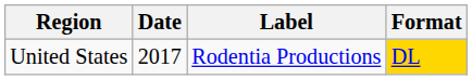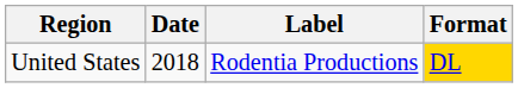 <table class="wikitable">
 <tr>
 <th>Region</th>
 <th>Date</th>
 <th>Label</th>
 <th>Format</th>
 </tr>
 <tr>
 <td>United States</td>
-<td>2017</td>
+<td>2018</td>
 <td><a href='#'>Rodentia Productions</a></td>
 <td style="background: gold;"><a href='#'>DL</a></td>
 </tr>
 </table>
